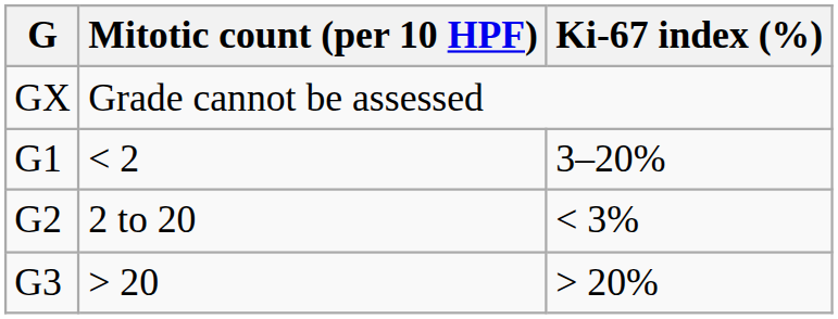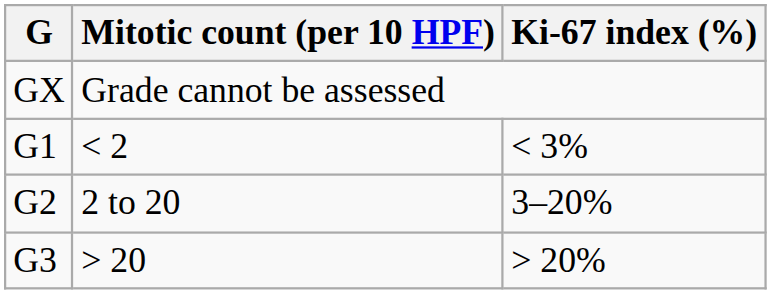 <table class="wikitable">
 <tr>
 <th>G</th>
 <th>Mitotic count (per 10 <a href='#'>HPF</a>)</th>
 <th>Ki-67 index (%)</th>
 </tr>
 <tr>
 <td>GX</td>
 <td colspan=2>Grade cannot be assessed</td>
 </tr>
 <tr>
 <td>G1</td>
 <td>< 2</td>
-<td>3–20%</td>
+<td>< 3%</td>
 </tr>
 <tr>
 <td>G2</td>
 <td>2 to 20</td>
-<td>< 3%</td>
+<td>3–20%</td>
 </tr>
 <tr>
 <td>G3</td>
 <td>> 20</td>
 <td>> 20%</td>
 </tr>
 </table>
